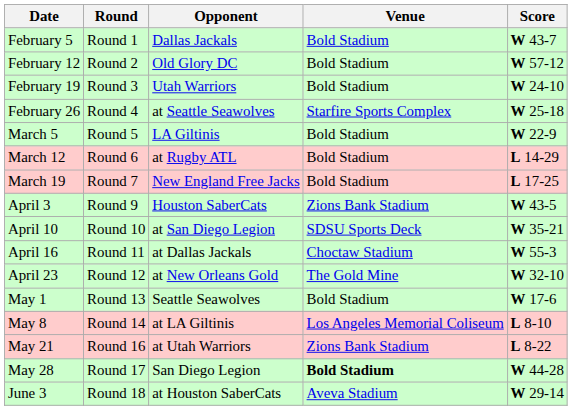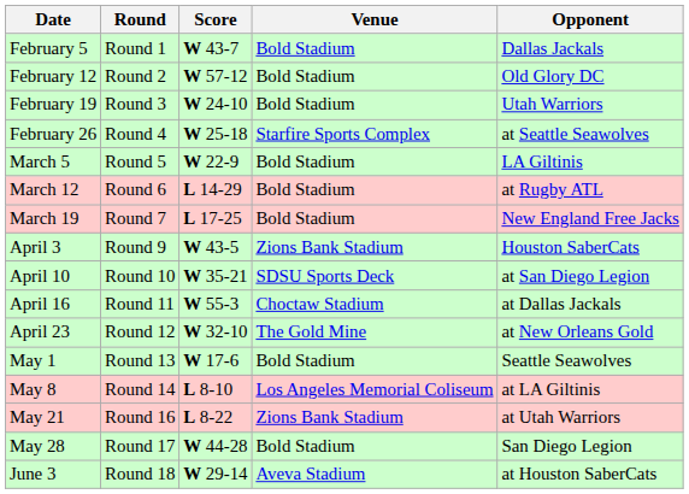 <table class="wikitable">
 <tr>
 <th>Date</th>
 <th>Round</th>
+<th>Score</th>
+<th>Venue</th>
 <th>Opponent</th>
-<th>Venue</th>
-<th>Score</th>
 </tr>
 <tr bgcolor="#CCFFCC">
 <td>February 5</td>
 <td>Round 1</td>
+<td><strong>W</strong> 43-7</td>
+<td><a href='#'>Bold Stadium</a></td>
 <td><a href='#'>Dallas Jackals</a></td>
-<td><a href='#'>Bold Stadium</a></td>
-<td><strong>W</strong> 43-7</td>
 </tr>
 <tr bgcolor="#CCFFCC">
 <td>February 12</td>
 <td>Round 2</td>
+<td><strong>W</strong> 57-12</td>
+<td>Bold Stadium</td>
 <td><a href='#'>Old Glory DC</a></td>
-<td>Bold Stadium</td>
-<td><strong>W</strong> 57-12</td>
 </tr>
 <tr bgcolor="#CCFFCC">
 <td>February 19</td>
 <td>Round 3</td>
+<td><strong>W</strong> 24-10</td>
+<td>Bold Stadium</td>
 <td><a href='#'>Utah Warriors</a></td>
-<td>Bold Stadium</td>
-<td><strong>W</strong> 24-10</td>
 </tr>
 <tr bgcolor="#CCFFCC">
 <td>February 26</td>
 <td>Round 4</td>
+<td><strong>W</strong> 25-18</td>
+<td><a href='#'>Starfire Sports Complex</a></td>
 <td>at <a href='#'>Seattle Seawolves</a></td>
-<td><a href='#'>Starfire Sports Complex</a></td>
-<td><strong>W</strong> 25-18</td>
 </tr>
 <tr bgcolor="#CCFFCC">
 <td>March 5</td>
 <td>Round 5</td>
+<td><strong>W</strong> 22-9</td>
+<td>Bold Stadium</td>
 <td><a href='#'>LA Giltinis</a></td>
-<td>Bold Stadium</td>
-<td><strong>W</strong> 22-9</td>
 </tr>
 <tr bgcolor="#FFCCCC">
 <td>March 12</td>
 <td>Round 6</td>
+<td><strong>L</strong> 14-29</td>
+<td>Bold Stadium</td>
 <td>at <a href='#'>Rugby ATL</a></td>
-<td>Bold Stadium</td>
-<td><strong>L</strong> 14-29</td>
 </tr>
 <tr bgcolor="#FFCCCC">
 <td>March 19</td>
 <td>Round 7</td>
+<td><strong>L</strong> 17-25</td>
+<td>Bold Stadium</td>
 <td><a href='#'>New England Free Jacks</a></td>
-<td>Bold Stadium</td>
-<td><strong>L</strong> 17-25</td>
 </tr>
 <tr bgcolor="#CCFFCC">
 <td>April 3</td>
 <td>Round 9</td>
+<td><strong>W</strong> 43-5</td>
+<td><a href='#'>Zions Bank Stadium</a></td>
 <td><a href='#'>Houston SaberCats</a></td>
-<td><a href='#'>Zions Bank Stadium</a></td>
-<td><strong>W</strong> 43-5</td>
 </tr>
 <tr bgcolor="#CCFFCC">
 <td>April 10</td>
 <td>Round 10</td>
+<td><strong>W</strong> 35-21</td>
+<td><a href='#'>SDSU Sports Deck</a></td>
 <td>at <a href='#'>San Diego Legion</a></td>
-<td><a href='#'>SDSU Sports Deck</a></td>
-<td><strong>W</strong> 35-21</td>
 </tr>
 <tr bgcolor="#CCFFCC">
 <td>April 16</td>
 <td>Round 11</td>
+<td><strong>W</strong> 55-3</td>
+<td><a href='#'>Choctaw Stadium</a></td>
 <td>at Dallas Jackals</td>
-<td><a href='#'>Choctaw Stadium</a></td>
-<td><strong>W</strong> 55-3</td>
 </tr>
 <tr bgcolor="#CCFFCC">
 <td>April 23</td>
 <td>Round 12</td>
+<td><strong>W</strong> 32-10</td>
+<td><a href='#'>The Gold Mine</a></td>
 <td>at <a href='#'>New Orleans Gold</a></td>
-<td><a href='#'>The Gold Mine</a></td>
-<td><strong>W</strong> 32-10</td>
 </tr>
 <tr bgcolor="#CCFFCC">
 <td>May 1</td>
 <td>Round 13</td>
+<td><strong>W</strong> 17-6</td>
+<td>Bold Stadium</td>
 <td>Seattle Seawolves</td>
-<td>Bold Stadium</td>
-<td><strong>W</strong> 17-6</td>
 </tr>
 <tr bgcolor="#FFCCCC">
 <td>May 8</td>
 <td>Round 14</td>
+<td><strong>L</strong> 8-10</td>
+<td><a href='#'>Los Angeles Memorial Coliseum</a></td>
 <td>at LA Giltinis</td>
-<td><a href='#'>Los Angeles Memorial Coliseum</a></td>
-<td><strong>L</strong> 8-10</td>
 </tr>
 <tr bgcolor="#FFCCCC">
 <td>May 21</td>
 <td>Round 16</td>
+<td><strong>L</strong> 8-22</td>
+<td><a href='#'>Zions Bank Stadium</a></td>
 <td>at Utah Warriors</td>
-<td><a href='#'>Zions Bank Stadium</a></td>
-<td><strong>L</strong> 8-22</td>
 </tr>
 <tr bgcolor="#CCFFCC">
 <td>May 28</td>
 <td>Round 17</td>
+<td><strong>W</strong> 44-28</td>
+<td>Bold Stadium</td>
 <td>San Diego Legion</td>
-<td><strong>Bold Stadium</strong></td>
-<td><strong>W</strong> 44-28</td>
 </tr>
 <tr bgcolor="#CCFFCC">
 <td>June 3</td>
 <td>Round 18</td>
+<td><strong>W</strong> 29-14</td>
+<td><a href='#'>Aveva Stadium</a></td>
 <td>at Houston SaberCats</td>
-<td><a href='#'>Aveva Stadium</a></td>
-<td><strong>W</strong> 29-14</td>
 </tr>
 </table>
